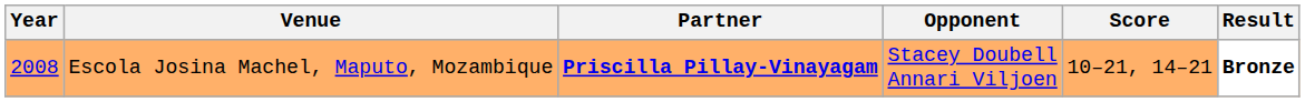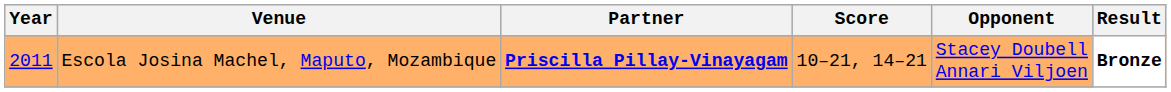 <table class="sortable wikitable" style="font-size: 90%;">
 <tr>
 <th>Year</th>
 <th>Venue</th>
 <th>Partner</th>
+<th>Score</th>
 <th>Opponent</th>
-<th>Score</th>
 <th>Result</th>
 </tr>
 <tr style="background:#FFB069">
-<td align="center"><a href='#'>2008</a></td>
+<td align="center"><a href='#'>2011</a></td>
 <td align="left">Escola Josina Machel, <a href='#'>Maputo</a>, Mozambique</td>
 <td align="left"><strong> <a href='#'>Priscilla Pillay-Vinayagam</a></strong></td>
+<td align="left">10–21, 14–21</td>
 <td align="left"> <a href='#'>Stacey Doubell</a><br> <a href='#'>Annari Viljoen</a></td>
-<td align="left">10–21, 14–21</td>
 <td style="text-align:left; background:white"> <strong>Bronze</strong></td>
 </tr>
 </table>
